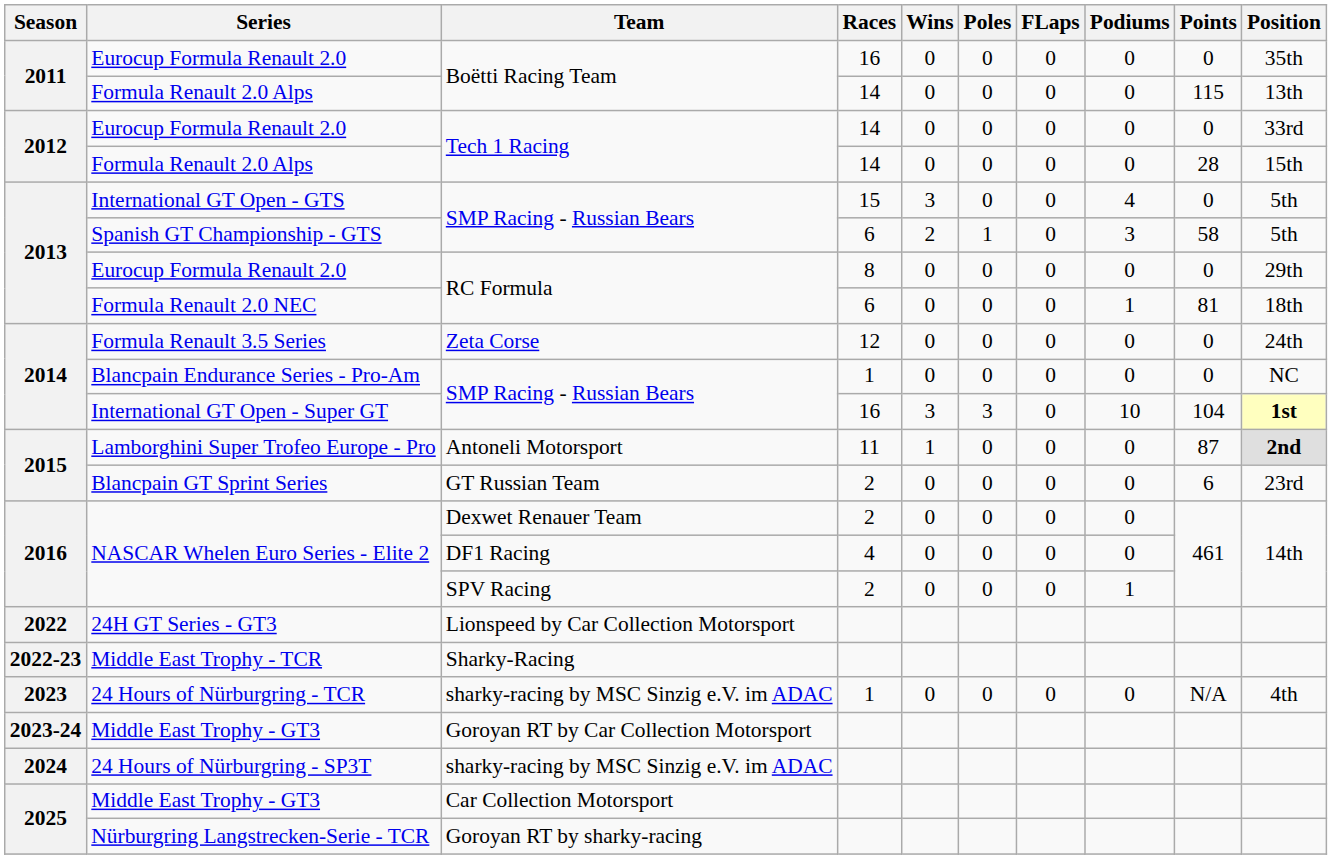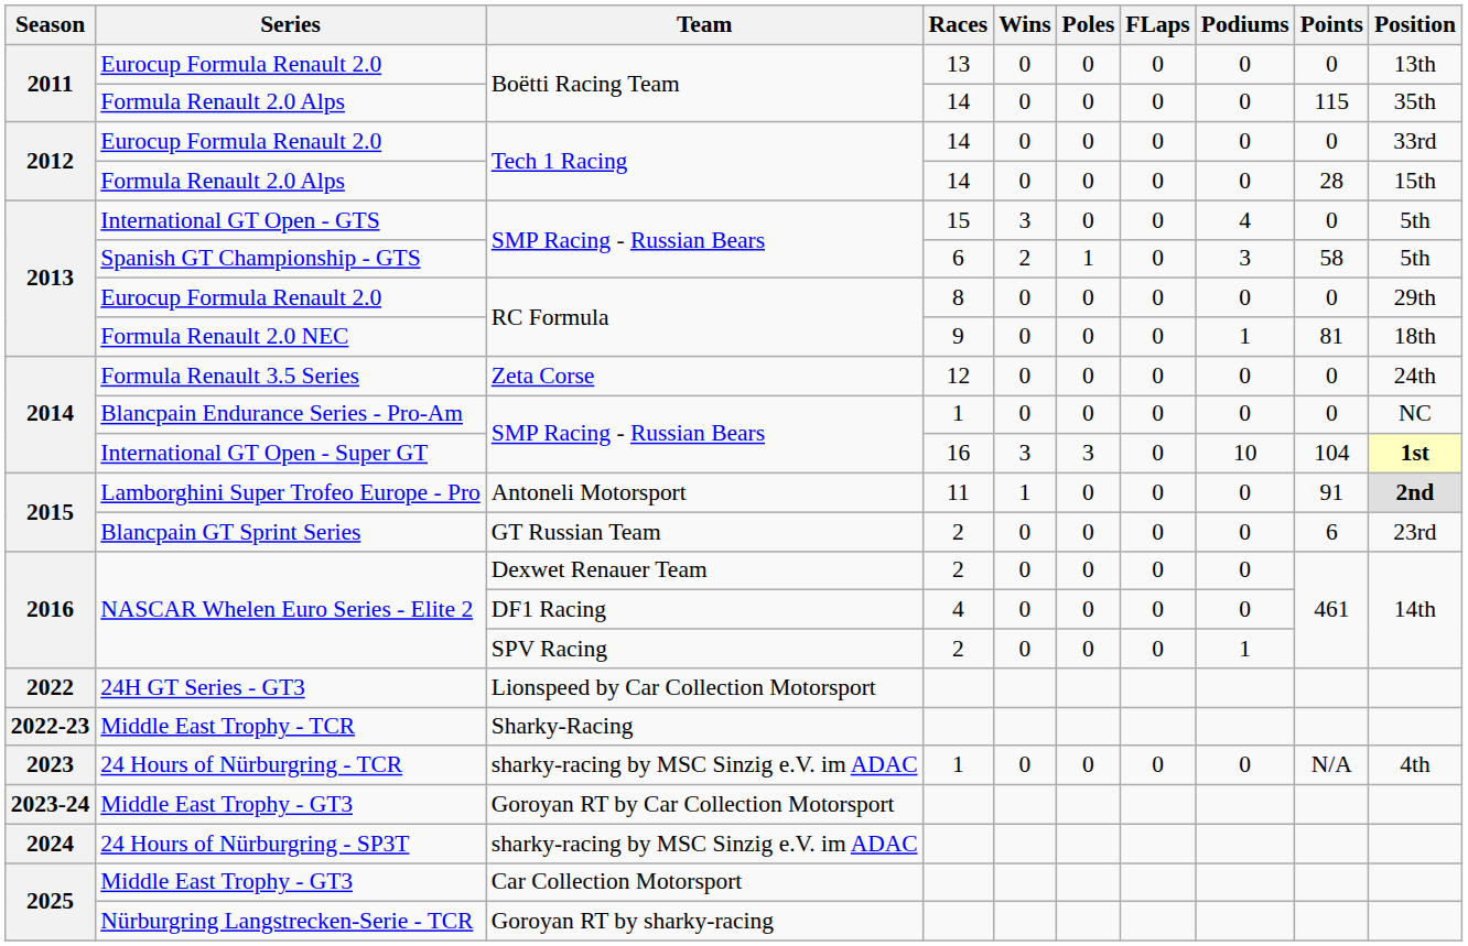 <table class="wikitable" style="font-size: 90%; text-align:center">
 <tr>
 <th>Season</th>
 <th>Series</th>
 <th>Team</th>
 <th>Races</th>
 <th>Wins</th>
 <th>Poles</th>
 <th>FLaps</th>
 <th>Podiums</th>
 <th>Points</th>
 <th>Position</th>
 </tr>
 <tr>
 <th rowspan=2>2011</th>
 <td align=left><a href='#'>Eurocup Formula Renault 2.0</a></td>
 <td align=left rowspan=2>Boëtti Racing Team</td>
-<td>16</td>
+<td>13</td>
 <td>0</td>
 <td>0</td>
 <td>0</td>
 <td>0</td>
 <td>0</td>
-<td>35th</td>
+<td>13th</td>
 </tr>
 <tr>
 <td align=left><a href='#'>Formula Renault 2.0 Alps</a></td>
 <td>14</td>
 <td>0</td>
 <td>0</td>
 <td>0</td>
 <td>0</td>
 <td>115</td>
-<td>13th</td>
+<td>35th</td>
 </tr>
 <tr>
 <th rowspan=2>2012</th>
 <td align=left><a href='#'>Eurocup Formula Renault 2.0</a></td>
 <td align=left rowspan=2><a href='#'>Tech 1 Racing</a></td>
 <td>14</td>
 <td>0</td>
 <td>0</td>
 <td>0</td>
 <td>0</td>
 <td>0</td>
 <td>33rd</td>
 </tr>
 <tr>
 <td align=left><a href='#'>Formula Renault 2.0 Alps</a></td>
 <td>14</td>
 <td>0</td>
 <td>0</td>
 <td>0</td>
 <td>0</td>
 <td>28</td>
 <td>15th</td>
 </tr>
 <tr>
 <th rowspan=4>2013</th>
 <td align=left><a href='#'>International GT Open - GTS</a></td>
 <td align=left rowspan=2><a href='#'>SMP Racing</a> - <a href='#'>Russian Bears</a></td>
 <td>15</td>
 <td>3</td>
 <td>0</td>
 <td>0</td>
 <td>4</td>
 <td>0</td>
 <td>5th</td>
 </tr>
 <tr>
 <td align=left><a href='#'>Spanish GT Championship - GTS</a></td>
 <td>6</td>
 <td>2</td>
 <td>1</td>
 <td>0</td>
 <td>3</td>
 <td>58</td>
 <td>5th</td>
 </tr>
 <tr>
 <td align=left><a href='#'>Eurocup Formula Renault 2.0</a></td>
 <td align=left rowspan=2>RC Formula</td>
 <td>8</td>
 <td>0</td>
 <td>0</td>
 <td>0</td>
 <td>0</td>
 <td>0</td>
 <td>29th</td>
 </tr>
 <tr>
 <td align=left><a href='#'>Formula Renault 2.0 NEC</a></td>
-<td>6</td>
+<td>9</td>
 <td>0</td>
 <td>0</td>
 <td>0</td>
 <td>1</td>
 <td>81</td>
 <td>18th</td>
 </tr>
 <tr>
 <th rowspan="3">2014</th>
 <td align=left><a href='#'>Formula Renault 3.5 Series</a></td>
 <td align=left><a href='#'>Zeta Corse</a></td>
 <td>12</td>
 <td>0</td>
 <td>0</td>
 <td>0</td>
 <td>0</td>
 <td>0</td>
 <td>24th</td>
 </tr>
 <tr>
 <td align=left><a href='#'>Blancpain Endurance Series - Pro-Am</a></td>
 <td rowspan="2" align=left><a href='#'>SMP Racing</a> - <a href='#'>Russian Bears</a></td>
 <td>1</td>
 <td>0</td>
 <td>0</td>
 <td>0</td>
 <td>0</td>
 <td>0</td>
 <td>NC</td>
 </tr>
 <tr>
 <td align=left><a href='#'>International GT Open - Super GT</a></td>
 <td>16</td>
 <td>3</td>
 <td>3</td>
 <td>0</td>
 <td>10</td>
 <td>104</td>
 <td style="background:#FFFFBF;"><strong>1st</strong></td>
 </tr>
 <tr>
 <th rowspan="2">2015</th>
 <td align="left"><a href='#'>Lamborghini Super Trofeo Europe - Pro</a></td>
 <td align="left">Antoneli Motorsport</td>
 <td>11</td>
 <td>1</td>
 <td>0</td>
 <td>0</td>
 <td>0</td>
-<td>87</td>
+<td>91</td>
 <td style="background:#DFDFDF;"><strong>2nd</strong></td>
 </tr>
 <tr>
 <td align=left><a href='#'>Blancpain GT Sprint Series</a></td>
 <td align=left>GT Russian Team</td>
 <td>2</td>
 <td>0</td>
 <td>0</td>
 <td>0</td>
 <td>0</td>
 <td>6</td>
 <td>23rd</td>
 </tr>
 <tr>
 <th rowspan="3">2016</th>
 <td rowspan="3" align=left><a href='#'>NASCAR Whelen Euro Series - Elite 2</a></td>
 <td align=left>Dexwet Renauer Team</td>
 <td>2</td>
 <td>0</td>
 <td>0</td>
 <td>0</td>
 <td>0</td>
 <td rowspan="3">461</td>
 <td rowspan="3">14th</td>
 </tr>
 <tr>
 <td align=left>DF1 Racing</td>
 <td>4</td>
 <td>0</td>
 <td>0</td>
 <td>0</td>
 <td>0</td>
 </tr>
 <tr>
 <td align=left>SPV Racing</td>
 <td>2</td>
 <td>0</td>
 <td>0</td>
 <td>0</td>
 <td>1</td>
 </tr>
 <tr>
 <th>2022</th>
 <td align="left"><a href='#'>24H GT Series - GT3</a></td>
 <td align="left">Lionspeed by Car Collection Motorsport</td>
 <td></td>
 <td></td>
 <td></td>
 <td></td>
 <td></td>
 <td></td>
 <td></td>
 </tr>
 <tr>
 <th>2022-23</th>
 <td align=left><a href='#'>Middle East Trophy - TCR</a></td>
 <td align=left>Sharky-Racing</td>
 <td></td>
 <td></td>
 <td></td>
 <td></td>
 <td></td>
 <td></td>
 <td></td>
 </tr>
 <tr>
 <th>2023</th>
 <td align=left><a href='#'>24 Hours of Nürburgring - TCR</a></td>
 <td align=left>sharky-racing by MSC Sinzig e.V. im <a href='#'>ADAC</a></td>
 <td>1</td>
 <td>0</td>
 <td>0</td>
 <td>0</td>
 <td>0</td>
 <td>N/A</td>
 <td>4th</td>
 </tr>
 <tr>
 <th>2023-24</th>
 <td align=left><a href='#'>Middle East Trophy - GT3</a></td>
 <td align=left>Goroyan RT by Car Collection Motorsport</td>
 <td></td>
 <td></td>
 <td></td>
 <td></td>
 <td></td>
 <td></td>
 <td></td>
 </tr>
 <tr>
 <th>2024</th>
 <td align=left><a href='#'>24 Hours of Nürburgring - SP3T</a></td>
 <td align=left>sharky-racing by MSC Sinzig e.V. im <a href='#'>ADAC</a></td>
 <td></td>
 <td></td>
 <td></td>
 <td></td>
 <td></td>
 <td></td>
 <td></td>
 </tr>
 <tr>
 <th rowspan="2">2025</th>
 <td align=left><a href='#'>Middle East Trophy - GT3</a></td>
 <td align=left>Car Collection Motorsport</td>
 <td></td>
 <td></td>
 <td></td>
 <td></td>
 <td></td>
 <td></td>
 <td></td>
 </tr>
 <tr>
 <td align=left><a href='#'>Nürburgring Langstrecken-Serie - TCR</a></td>
 <td align=left>Goroyan RT by sharky-racing</td>
 <td></td>
 <td></td>
 <td></td>
 <td></td>
 <td></td>
 <td></td>
 <td></td>
 </tr>
 </table>
